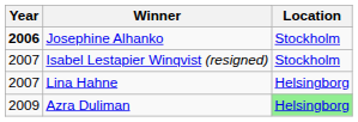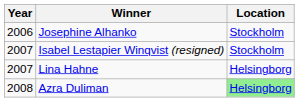 <table class="wikitable">
 <tr>
 <th>Year</th>
 <th>Winner</th>
 <th>Location</th>
 </tr>
 <tr>
-<td><strong>2006</strong></td>
+<td>2006</td>
 <td><a href='#'>Josephine Alhanko</a></td>
 <td><a href='#'>Stockholm</a></td>
 </tr>
 <tr>
 <td>2007</td>
 <td><a href='#'>Isabel Lestapier Winqvist</a> <em>(resigned)</em></td>
 <td><a href='#'>Stockholm</a></td>
 </tr>
 <tr>
 <td>2007</td>
 <td><a href='#'>Lina Hahne</a></td>
 <td><a href='#'>Helsingborg</a></td>
 </tr>
 <tr>
-<td>2009</td>
+<td>2008</td>
 <td><a href='#'>Azra Duliman</a></td>
 <td style="background: lightgreen;"><a href='#'>Helsingborg</a></td>
 </tr>
 </table>
